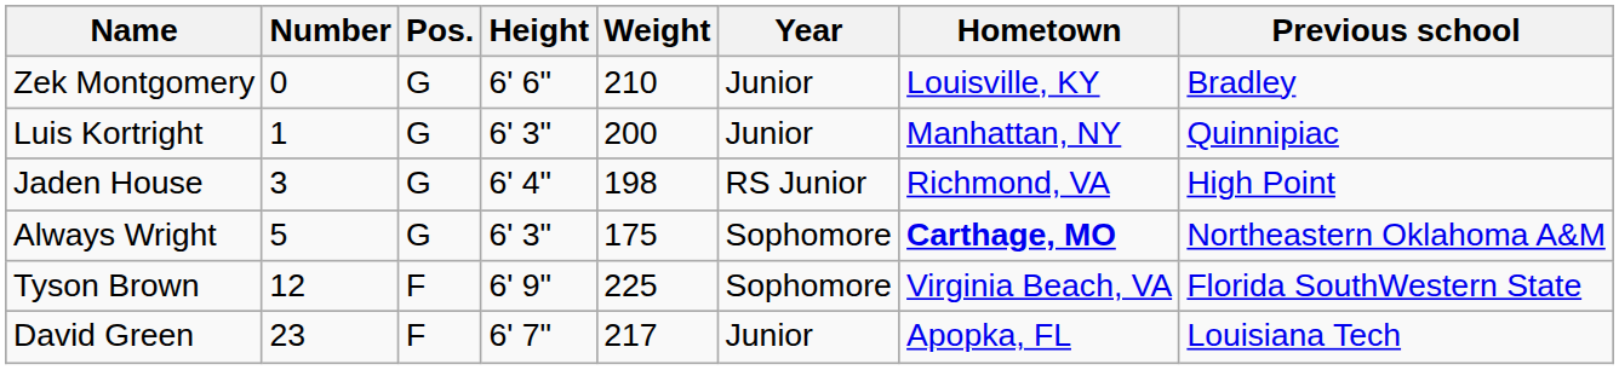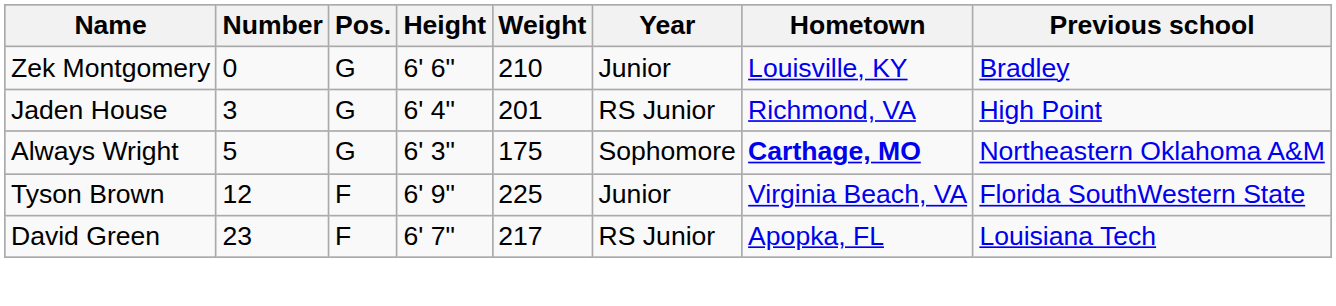 <table class="wikitable sortable" border="1">
 <tr>
 <th>Name</th>
 <th>Number</th>
 <th>Pos.</th>
 <th>Height</th>
 <th>Weight</th>
 <th>Year</th>
 <th>Hometown</th>
 <th class="unsortable">Previous school</th>
 </tr>
 <tr>
 <td>Zek Montgomery</td>
 <td>0</td>
 <td>G</td>
 <td>6' 6"</td>
 <td>210</td>
 <td>Junior</td>
 <td><a href='#'>Louisville, KY</a></td>
 <td><a href='#'>Bradley</a></td>
 </tr>
 <tr>
-<td>Luis Kortright</td>
-<td>1</td>
-<td>G</td>
-<td>6' 3"</td>
-<td>200</td>
-<td>Junior</td>
-<td><a href='#'>Manhattan, NY</a></td>
-<td><a href='#'>Quinnipiac</a></td>
-</tr>
-<tr>
 <td>Jaden House</td>
 <td>3</td>
 <td>G</td>
 <td>6' 4"</td>
-<td>198</td>
+<td>201</td>
 <td>RS Junior</td>
 <td><a href='#'>Richmond, VA</a></td>
 <td><a href='#'>High Point</a></td>
 </tr>
 <tr>
 <td>Always Wright</td>
 <td>5</td>
 <td>G</td>
 <td>6' 3"</td>
 <td>175</td>
 <td>Sophomore</td>
 <td><strong><a href='#'>Carthage, MO</a></strong></td>
 <td><a href='#'>Northeastern Oklahoma A&M</a></td>
 </tr>
 <tr>
 <td>Tyson Brown</td>
 <td>12</td>
 <td>F</td>
 <td>6' 9"</td>
 <td>225</td>
-<td>Sophomore</td>
+<td>Junior</td>
 <td><a href='#'>Virginia Beach, VA</a></td>
 <td><a href='#'>Florida SouthWestern State</a></td>
 </tr>
 <tr>
 <td>David Green</td>
 <td>23</td>
 <td>F</td>
 <td>6' 7"</td>
 <td>217</td>
-<td>Junior</td>
+<td>RS Junior</td>
 <td><a href='#'>Apopka, FL</a></td>
 <td><a href='#'>Louisiana Tech</a></td>
 </tr>
 </table>
